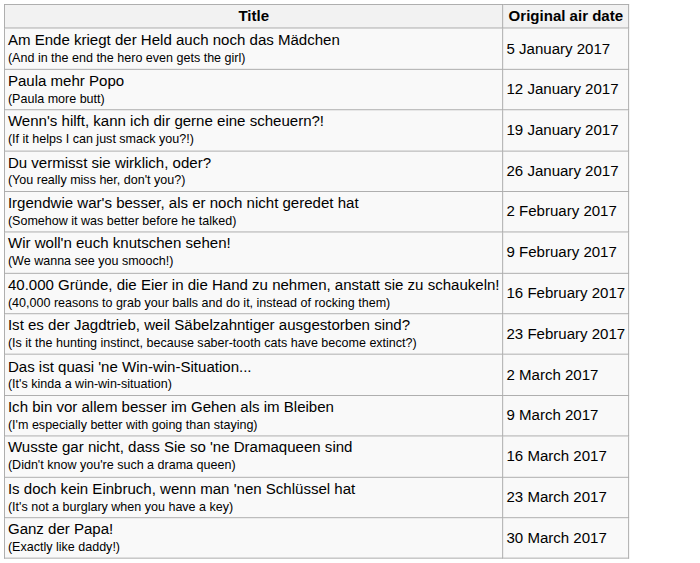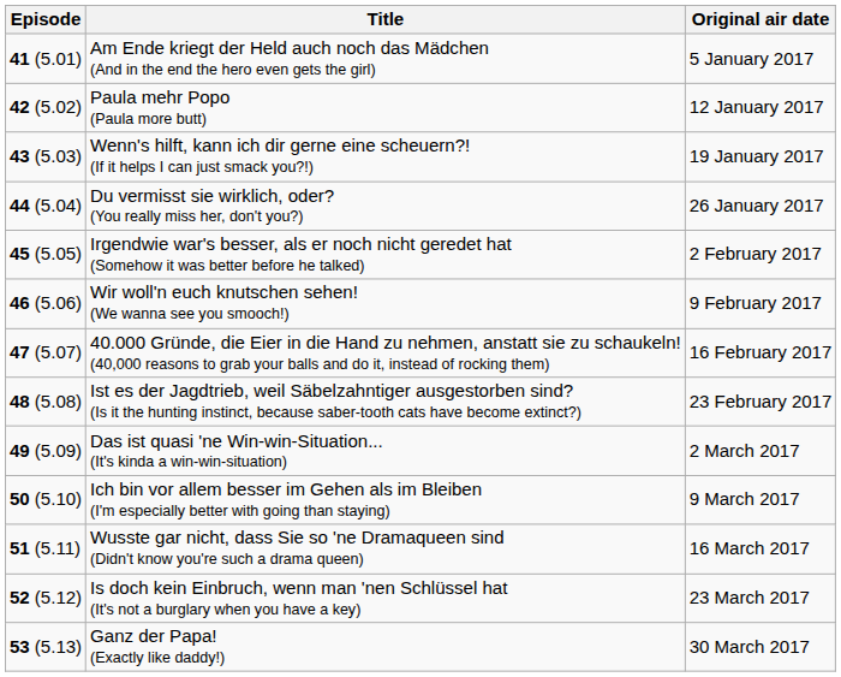 <table class="wikitable">
 <tr>
+<th>Episode</th>
 <th>Title</th>
 <th>Original air date</th>
 </tr>
 <tr>
+<td><strong>41</strong> (5.01)</td>
 <td>Am Ende kriegt der Held auch noch das Mädchen<br><small>(And in the end the hero even gets the girl) </small></td>
 <td>5 January 2017</td>
 </tr>
 <tr>
+<td><strong>42</strong> (5.02)</td>
 <td>Paula mehr Popo<br><small>(Paula more butt)</small></td>
 <td>12 January 2017</td>
 </tr>
 <tr>
+<td><strong>43</strong> (5.03)</td>
 <td>Wenn's hilft, kann ich dir gerne eine scheuern?!<br><small>(If it helps I can just smack you?!)</small></td>
 <td>19 January 2017</td>
 </tr>
 <tr>
+<td><strong>44</strong> (5.04)</td>
 <td>Du vermisst sie wirklich, oder?<br><small>(You really miss her, don't you?)</small></td>
 <td>26 January 2017</td>
 </tr>
 <tr>
+<td><strong>45</strong> (5.05)</td>
 <td>Irgendwie war's besser, als er noch nicht geredet hat<br><small>(Somehow it was better before he talked) </small></td>
 <td>2 February 2017</td>
 </tr>
 <tr>
+<td><strong>46</strong> (5.06)</td>
 <td>Wir woll'n euch knutschen sehen!<br><small>(We wanna see you smooch!)</small></td>
 <td>9 February 2017</td>
 </tr>
 <tr>
+<td><strong>47</strong> (5.07)</td>
 <td>40.000 Gründe, die Eier in die Hand zu nehmen, anstatt sie zu schaukeln!<br><small>(40,000 reasons to grab your balls and do it, instead of rocking them)</small></td>
 <td>16 February 2017</td>
 </tr>
 <tr>
+<td><strong>48</strong> (5.08)</td>
 <td>Ist es der Jagdtrieb, weil Säbelzahntiger ausgestorben sind?<br><small>(Is it the hunting instinct, because saber-tooth cats have become extinct?)</small></td>
 <td>23 February 2017</td>
 </tr>
 <tr>
+<td><strong>49</strong> (5.09)</td>
 <td>Das ist quasi 'ne Win-win-Situation...<br><small>(It's kinda a win-win-situation)</small></td>
 <td>2 March 2017</td>
 </tr>
 <tr>
+<td><strong>50</strong> (5.10)</td>
 <td>Ich bin vor allem besser im Gehen als im Bleiben<br><small>(I'm especially better with going than staying)</small></td>
 <td>9 March 2017</td>
 </tr>
 <tr>
+<td><strong>51</strong> (5.11)</td>
 <td>Wusste gar nicht, dass Sie so 'ne Dramaqueen sind<br><small>(Didn't know you're such a drama queen)</small></td>
 <td>16 March 2017</td>
 </tr>
 <tr>
+<td><strong>52</strong> (5.12)</td>
 <td>Is doch kein Einbruch, wenn man 'nen Schlüssel hat<br><small>(It's not a burglary when you have a key)</small></td>
 <td>23 March 2017</td>
 </tr>
 <tr>
+<td><strong>53</strong> (5.13)</td>
 <td>Ganz der Papa!<br><small>(Exactly like daddy!) </small></td>
 <td>30 March 2017</td>
 </tr>
 </table>
